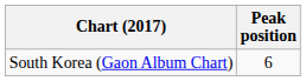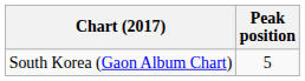 <table class="wikitable plainrowheaders" style="text-align:center;">
 <tr>
 <th>Chart (2017)</th>
 <th>Peak<br>position</th>
 </tr>
 <tr>
 <td scope="row">South Korea (<a href='#'>Gaon Album Chart</a>)</td>
-<td>6</td>
+<td>5</td>
 </tr>
 </table>
